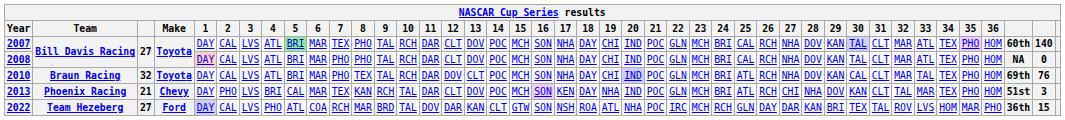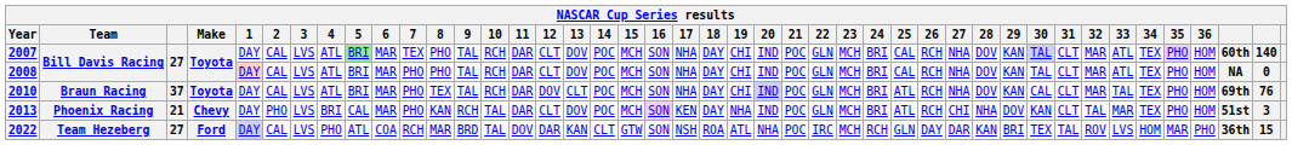 <table class="wikitable" style="text-align:center; font-size:75%">
 <tr>
 <th colspan=43><a href='#'>NASCAR Cup Series</a> results</th>
 </tr>
 <tr>
 <th scope="col">Year</th>
 <th scope="col">Team</th>
 <th scope="col"></th>
 <th scope="col">Make</th>
 <th scope="col">1</th>
 <th scope="col">2</th>
 <th scope="col">3</th>
 <th scope="col">4</th>
 <th scope="col">5</th>
 <th scope="col">6</th>
 <th scope="col">7</th>
 <th scope="col">8</th>
 <th scope="col">9</th>
 <th scope="col">10</th>
 <th scope="col">11</th>
 <th scope="col">12</th>
 <th scope="col">13</th>
 <th scope="col">14</th>
 <th scope="col">15</th>
 <th scope="col">16</th>
 <th scope="col">17</th>
 <th scope="col">18</th>
 <th scope="col">19</th>
 <th scope="col">20</th>
 <th scope="col">21</th>
 <th scope="col">22</th>
 <th scope="col">23</th>
 <th scope="col">24</th>
 <th scope="col">25</th>
 <th scope="col">26</th>
 <th scope="col">27</th>
 <th scope="col">28</th>
 <th scope="col">29</th>
 <th scope="col">30</th>
 <th scope="col">31</th>
 <th scope="col">32</th>
 <th scope="col">33</th>
 <th scope="col">34</th>
 <th scope="col">35</th>
 <th scope="col">36</th>
 <th scope="col"></th>
 <th scope="col"></th>
 <th scope="col"></th>
 </tr>
 <tr>
 <th scope="row"><a href='#'>2007</a></th>
 <th rowspan=2 nowrap><a href='#'>Bill Davis Racing</a></th>
 <th rowspan=2>27</th>
 <th rowspan=2><a href='#'>Toyota</a></th>
 <td><a href='#'>DAY</a></td>
 <td><a href='#'>CAL</a></td>
 <td><a href='#'>LVS</a></td>
 <td><a href='#'>ATL</a></td>
 <td style="background: lightgreen;"><a href='#'>BRI</a></td>
 <td><a href='#'>MAR</a></td>
 <td><a href='#'>TEX</a></td>
 <td><a href='#'>PHO</a></td>
 <td><a href='#'>TAL</a></td>
 <td><a href='#'>RCH</a></td>
 <td><a href='#'>DAR</a></td>
 <td><a href='#'>CLT</a></td>
 <td><a href='#'>DOV</a></td>
 <td><a href='#'>POC</a></td>
 <td><a href='#'>MCH</a></td>
 <td><a href='#'>SON</a></td>
 <td><a href='#'>NHA</a></td>
 <td><a href='#'>DAY</a></td>
 <td><a href='#'>CHI</a></td>
 <td><a href='#'>IND</a></td>
 <td><a href='#'>POC</a></td>
 <td><a href='#'>GLN</a></td>
 <td><a href='#'>MCH</a></td>
 <td><a href='#'>BRI</a></td>
 <td><a href='#'>CAL</a></td>
 <td><a href='#'>RCH</a></td>
 <td><a href='#'>NHA</a></td>
 <td><a href='#'>DOV</a></td>
 <td><a href='#'>KAN</a></td>
 <td style="background:#CFCFFF;"><a href='#'>TAL</a><br></td>
 <td><a href='#'>CLT</a></td>
 <td><a href='#'>MAR</a></td>
 <td><a href='#'>ATL</a></td>
 <td><a href='#'>TEX</a></td>
 <td style="background:#EFCFFF;"><a href='#'>PHO</a><br></td>
 <td><a href='#'>HOM</a></td>
 <th>60th</th>
 <th>140</th>
 <th></th>
 </tr>
 <tr>
 <th scope="row"><a href='#'>2008</a></th>
 <td style="background:#FFCFCF;"><a href='#'>DAY</a><br></td>
 <td><a href='#'>CAL</a></td>
 <td><a href='#'>LVS</a></td>
 <td><a href='#'>ATL</a></td>
 <td><a href='#'>BRI</a></td>
 <td><a href='#'>MAR</a></td>
 <td><a href='#'>PHO</a></td>
 <td><a href='#'>PHO</a></td>
 <td><a href='#'>TAL</a></td>
 <td><a href='#'>RCH</a></td>
 <td><a href='#'>DAR</a></td>
 <td><a href='#'>CLT</a></td>
 <td><a href='#'>DOV</a></td>
 <td><a href='#'>POC</a></td>
 <td><a href='#'>MCH</a></td>
 <td><a href='#'>SON</a></td>
 <td><a href='#'>NHA</a></td>
 <td><a href='#'>DAY</a></td>
 <td><a href='#'>CHI</a></td>
 <td><a href='#'>IND</a></td>
 <td><a href='#'>POC</a></td>
 <td><a href='#'>GLN</a></td>
 <td><a href='#'>MCH</a></td>
 <td><a href='#'>BRI</a></td>
 <td><a href='#'>CAL</a></td>
 <td><a href='#'>RCH</a></td>
 <td><a href='#'>NHA</a></td>
 <td><a href='#'>DOV</a></td>
 <td><a href='#'>KAN</a></td>
 <td><a href='#'>TAL</a></td>
 <td><a href='#'>CLT</a></td>
 <td><a href='#'>MAR</a></td>
 <td><a href='#'>ATL</a></td>
 <td><a href='#'>TEX</a></td>
 <td><a href='#'>PHO</a></td>
 <td><a href='#'>HOM</a></td>
 <th>NA</th>
 <th>0</th>
 <th></th>
 </tr>
 <tr>
 <th scope="row"><a href='#'>2010</a></th>
 <th nowrap><a href='#'>Braun Racing</a></th>
-<th>32</th>
+<th>37</th>
 <th><a href='#'>Toyota</a></th>
 <td><a href='#'>DAY</a></td>
 <td><a href='#'>CAL</a></td>
 <td><a href='#'>LVS</a></td>
 <td><a href='#'>ATL</a></td>
 <td><a href='#'>BRI</a></td>
 <td><a href='#'>MAR</a></td>
 <td><a href='#'>PHO</a></td>
 <td><a href='#'>TEX</a></td>
 <td><a href='#'>TAL</a></td>
 <td><a href='#'>RCH</a></td>
 <td><a href='#'>DAR</a></td>
 <td><a href='#'>DOV</a></td>
 <td><a href='#'>CLT</a></td>
 <td><a href='#'>POC</a></td>
 <td><a href='#'>MCH</a></td>
 <td><a href='#'>SON</a></td>
 <td><a href='#'>NHA</a></td>
 <td><a href='#'>DAY</a></td>
 <td><a href='#'>CHI</a></td>
 <td style="background:#CFCFFF;"><a href='#'>IND</a><br></td>
 <td><a href='#'>POC</a></td>
 <td><a href='#'>GLN</a></td>
 <td><a href='#'>MCH</a></td>
 <td><a href='#'>BRI</a></td>
 <td><a href='#'>ATL</a></td>
 <td><a href='#'>RCH</a></td>
 <td><a href='#'>NHA</a></td>
 <td><a href='#'>DOV</a></td>
 <td><a href='#'>KAN</a></td>
 <td><a href='#'>CAL</a></td>
 <td><a href='#'>CLT</a></td>
 <td><a href='#'>MAR</a></td>
 <td><a href='#'>TAL</a></td>
 <td><a href='#'>TEX</a></td>
 <td><a href='#'>PHO</a></td>
 <td><a href='#'>HOM</a></td>
 <th>69th</th>
 <th>76</th>
 <th></th>
 </tr>
 <tr>
 <th scope="row"><a href='#'>2013</a></th>
 <th nowrap><a href='#'>Phoenix Racing</a></th>
 <th>21</th>
 <th><a href='#'>Chevy</a></th>
 <td><a href='#'>DAY</a></td>
 <td><a href='#'>PHO</a></td>
 <td><a href='#'>LVS</a></td>
 <td><a href='#'>BRI</a></td>
 <td><a href='#'>CAL</a></td>
 <td><a href='#'>MAR</a></td>
-<td><a href='#'>TEX</a></td>
+<td><a href='#'>PHO</a></td>
 <td><a href='#'>KAN</a></td>
 <td><a href='#'>RCH</a></td>
 <td><a href='#'>TAL</a></td>
 <td><a href='#'>DAR</a></td>
 <td><a href='#'>CLT</a></td>
 <td><a href='#'>DOV</a></td>
 <td><a href='#'>POC</a></td>
 <td><a href='#'>MCH</a></td>
 <td style="background:#EFCFFF;"><a href='#'>SON</a><br></td>
 <td><a href='#'>KEN</a></td>
 <td><a href='#'>DAY</a></td>
 <td><a href='#'>NHA</a></td>
 <td><a href='#'>IND</a></td>
 <td><a href='#'>POC</a></td>
 <td><a href='#'>GLN</a></td>
 <td><a href='#'>MCH</a></td>
 <td><a href='#'>BRI</a></td>
 <td><a href='#'>ATL</a></td>
 <td><a href='#'>RCH</a></td>
 <td><a href='#'>CHI</a></td>
 <td><a href='#'>NHA</a></td>
 <td><a href='#'>DOV</a></td>
 <td><a href='#'>KAN</a></td>
 <td><a href='#'>CLT</a></td>
 <td><a href='#'>TAL</a></td>
 <td><a href='#'>MAR</a></td>
 <td><a href='#'>TEX</a></td>
 <td><a href='#'>PHO</a></td>
 <td><a href='#'>HOM</a></td>
 <th>51st</th>
 <th>3</th>
 <th></th>
 </tr>
 <tr>
 <th><a href='#'>2022</a></th>
 <th nowrap><a href='#'>Team Hezeberg</a></th>
 <th>27</th>
 <th><a href='#'>Ford</a></th>
 <td style="background:#CFCFFF;"><a href='#'>DAY</a><br></td>
 <td><a href='#'>CAL</a></td>
 <td><a href='#'>LVS</a></td>
 <td><a href='#'>PHO</a></td>
 <td><a href='#'>ATL</a></td>
 <td><a href='#'>COA</a></td>
 <td><a href='#'>RCH</a></td>
 <td><a href='#'>MAR</a></td>
 <td><a href='#'>BRD</a></td>
 <td><a href='#'>TAL</a></td>
 <td><a href='#'>DOV</a></td>
 <td><a href='#'>DAR</a></td>
 <td><a href='#'>KAN</a></td>
 <td><a href='#'>CLT</a></td>
 <td><a href='#'>GTW</a></td>
 <td><a href='#'>SON</a></td>
 <td><a href='#'>NSH</a></td>
 <td><a href='#'>ROA</a></td>
 <td><a href='#'>ATL</a></td>
 <td><a href='#'>NHA</a></td>
 <td><a href='#'>POC</a></td>
 <td><a href='#'>IRC</a></td>
 <td><a href='#'>MCH</a></td>
 <td><a href='#'>RCH</a></td>
 <td><a href='#'>GLN</a></td>
 <td><a href='#'>DAY</a></td>
 <td><a href='#'>DAR</a></td>
 <td><a href='#'>KAN</a></td>
 <td><a href='#'>BRI</a></td>
 <td><a href='#'>TEX</a></td>
 <td><a href='#'>TAL</a></td>
 <td><a href='#'>ROV</a></td>
 <td><a href='#'>LVS</a></td>
 <td><a href='#'>HOM</a></td>
 <td><a href='#'>MAR</a></td>
 <td><a href='#'>PHO</a></td>
 <th>36th</th>
 <th>15</th>
 <th></th>
 </tr>
 </table>
